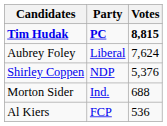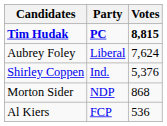 <table class="wikitable">
 <tr>
 <th>Candidates</th>
 <th>Party</th>
 <th>Votes</th>
 </tr>
 <tr>
 <td><strong><a href='#'>Tim Hudak</a></strong></td>
 <td><a href='#'><strong>PC</strong></a></td>
 <td><strong>8,815</strong></td>
 </tr>
 <tr>
 <td>Aubrey Foley</td>
 <td><a href='#'>Liberal</a></td>
 <td>7,624</td>
 </tr>
 <tr>
 <td><a href='#'>Shirley Coppen</a></td>
-<td><a href='#'>NDP</a></td>
+<td><a href='#'>Ind.</a></td>
 <td>5,376</td>
 </tr>
 <tr>
 <td>Morton Sider</td>
-<td><a href='#'>Ind.</a></td>
-<td>688</td>
+<td><a href='#'>NDP</a></td>
+<td>868</td>
 </tr>
 <tr>
 <td>Al Kiers</td>
 <td><a href='#'>FCP</a></td>
 <td>536</td>
 </tr>
 </table>
